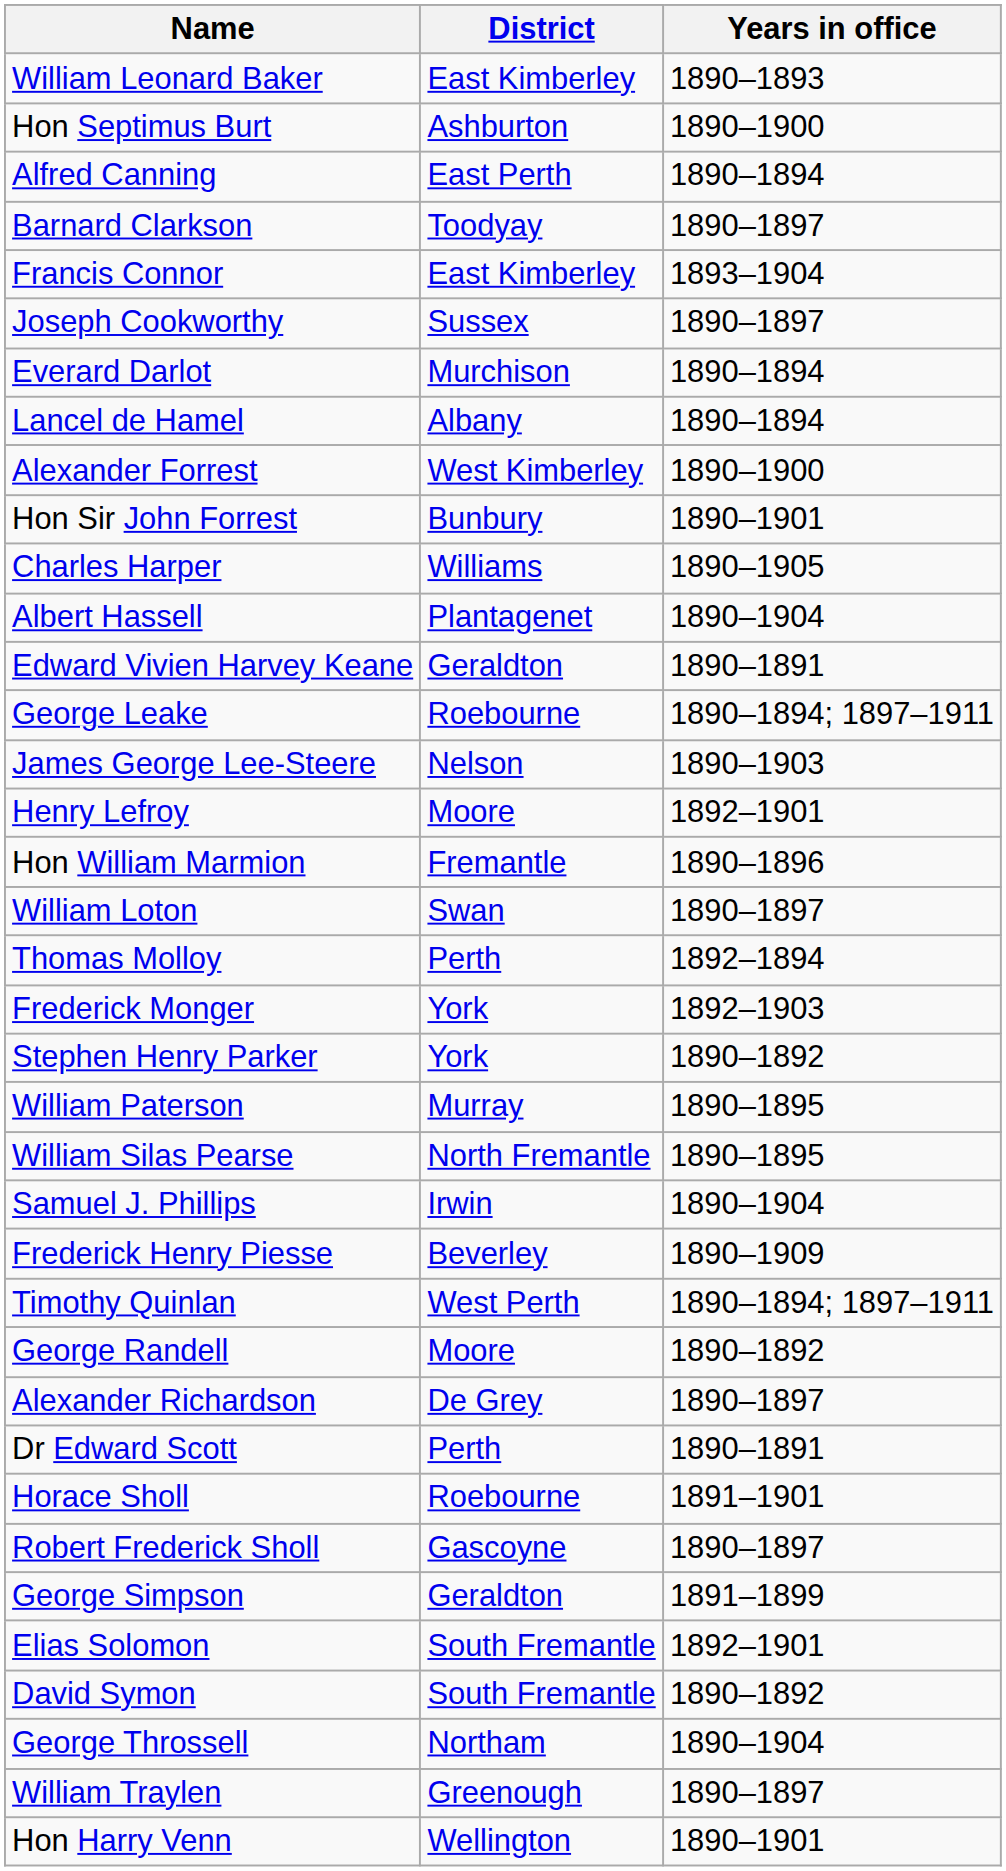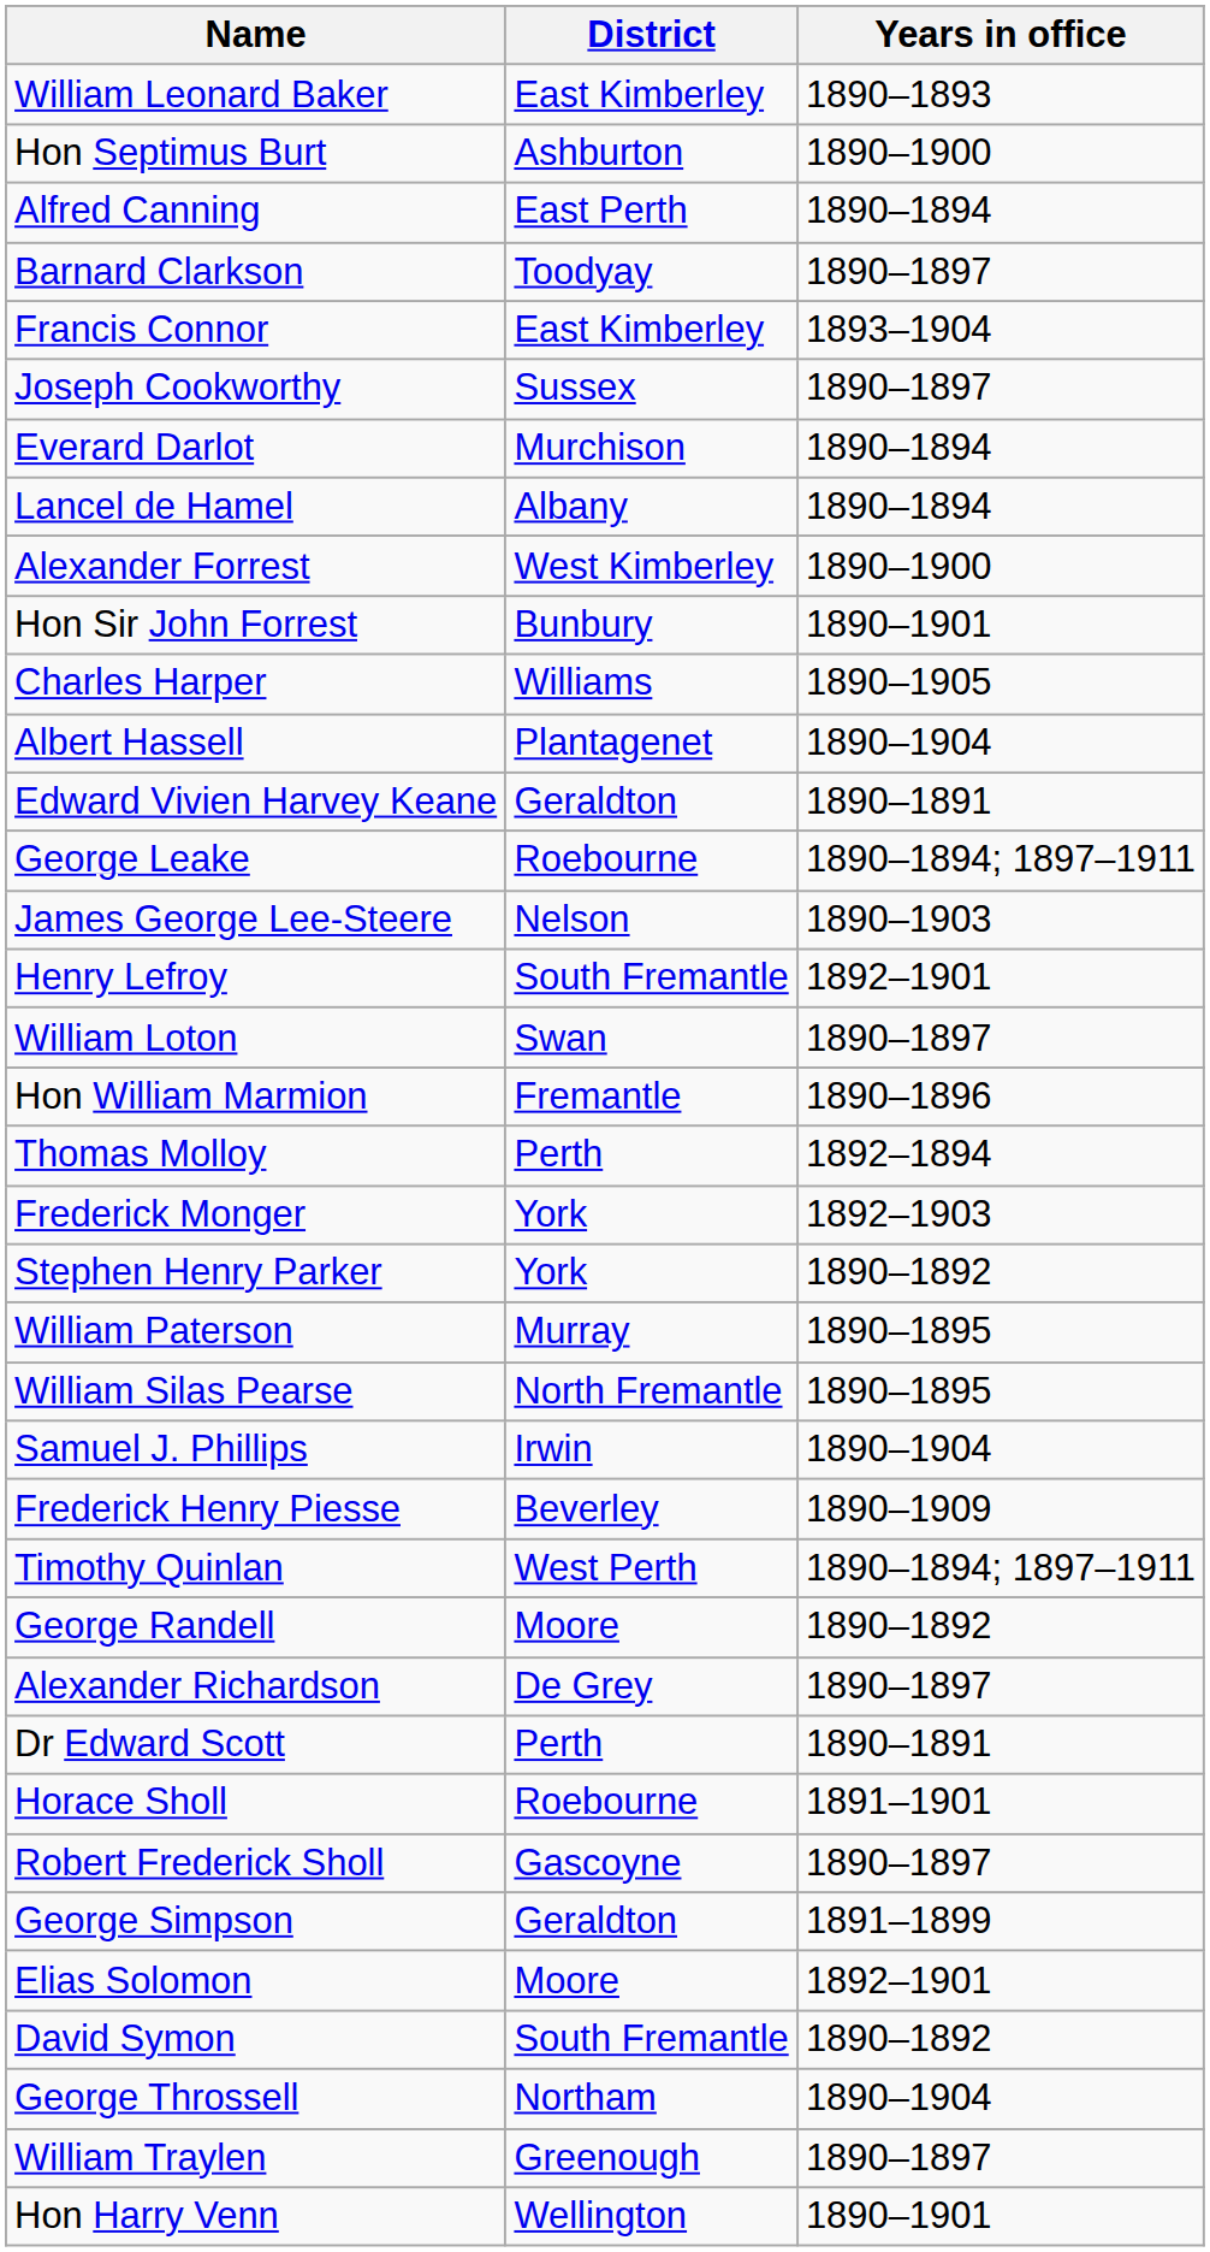 <table class="wikitable sortable">
 <tr>
 <th><strong>Name</strong></th>
 <th><strong><a href='#'>District</a></strong></th>
 <th><strong>Years in office</strong></th>
 </tr>
 <tr>
 <td><a href='#'>William Leonard Baker</a> </td>
 <td><a href='#'>East Kimberley</a></td>
 <td>1890–1893</td>
 </tr>
 <tr>
 <td>Hon <a href='#'>Septimus Burt</a> </td>
 <td><a href='#'>Ashburton</a></td>
 <td>1890–1900</td>
 </tr>
 <tr>
 <td><a href='#'>Alfred Canning</a></td>
 <td><a href='#'>East Perth</a></td>
 <td>1890–1894</td>
 </tr>
 <tr>
 <td><a href='#'>Barnard Clarkson</a></td>
 <td><a href='#'>Toodyay</a></td>
 <td>1890–1897</td>
 </tr>
 <tr>
 <td><a href='#'>Francis Connor</a> </td>
 <td><a href='#'>East Kimberley</a></td>
 <td>1893–1904</td>
 </tr>
 <tr>
 <td><a href='#'>Joseph Cookworthy</a></td>
 <td><a href='#'>Sussex</a></td>
 <td>1890–1897</td>
 </tr>
 <tr>
 <td><a href='#'>Everard Darlot</a></td>
 <td><a href='#'>Murchison</a></td>
 <td>1890–1894</td>
 </tr>
 <tr>
 <td><a href='#'>Lancel de Hamel</a></td>
 <td><a href='#'>Albany</a></td>
 <td>1890–1894</td>
 </tr>
 <tr>
 <td><a href='#'>Alexander Forrest</a></td>
 <td><a href='#'>West Kimberley</a></td>
 <td>1890–1900</td>
 </tr>
 <tr>
 <td>Hon Sir <a href='#'>John Forrest</a> </td>
 <td><a href='#'>Bunbury</a></td>
 <td>1890–1901</td>
 </tr>
 <tr>
 <td><a href='#'>Charles Harper</a></td>
 <td><a href='#'>Williams</a></td>
 <td>1890–1905</td>
 </tr>
 <tr>
 <td><a href='#'>Albert Hassell</a></td>
 <td><a href='#'>Plantagenet</a></td>
 <td>1890–1904</td>
 </tr>
 <tr>
 <td><a href='#'>Edward Vivien Harvey Keane</a> </td>
 <td><a href='#'>Geraldton</a></td>
 <td>1890–1891</td>
 </tr>
 <tr>
 <td><a href='#'>George Leake</a> </td>
 <td><a href='#'>Roebourne</a></td>
 <td>1890–1894; 1897–1911</td>
 </tr>
 <tr>
 <td><a href='#'>James George Lee-Steere</a></td>
 <td><a href='#'>Nelson</a></td>
 <td>1890–1903</td>
 </tr>
 <tr>
 <td><a href='#'>Henry Lefroy</a> </td>
-<td><a href='#'>Moore</a></td>
+<td><a href='#'>South Fremantle</a></td>
 <td>1892–1901</td>
+</tr>
+<tr>
+<td><a href='#'>William Loton</a></td>
+<td><a href='#'>Swan</a></td>
+<td>1890–1897</td>
 </tr>
 <tr>
 <td>Hon <a href='#'>William Marmion</a> </td>
 <td><a href='#'>Fremantle</a></td>
 <td>1890–1896</td>
-</tr>
-<tr>
-<td><a href='#'>William Loton</a></td>
-<td><a href='#'>Swan</a></td>
-<td>1890–1897</td>
 </tr>
 <tr>
 <td><a href='#'>Thomas Molloy</a> </td>
 <td><a href='#'>Perth</a></td>
 <td>1892–1894</td>
 </tr>
 <tr>
 <td><a href='#'>Frederick Monger</a> </td>
 <td><a href='#'>York</a></td>
 <td>1892–1903</td>
 </tr>
 <tr>
 <td><a href='#'>Stephen Henry Parker</a> </td>
 <td><a href='#'>York</a></td>
 <td>1890–1892</td>
 </tr>
 <tr>
 <td><a href='#'>William Paterson</a></td>
 <td><a href='#'>Murray</a></td>
 <td>1890–1895</td>
 </tr>
 <tr>
 <td><a href='#'>William Silas Pearse</a></td>
 <td><a href='#'>North Fremantle</a></td>
 <td>1890–1895</td>
 </tr>
 <tr>
 <td><a href='#'>Samuel J. Phillips</a></td>
 <td><a href='#'>Irwin</a></td>
 <td>1890–1904</td>
 </tr>
 <tr>
 <td><a href='#'>Frederick Henry Piesse</a></td>
 <td><a href='#'>Beverley</a></td>
 <td>1890–1909</td>
 </tr>
 <tr>
 <td><a href='#'>Timothy Quinlan</a></td>
 <td><a href='#'>West Perth</a></td>
 <td>1890–1894; 1897–1911</td>
 </tr>
 <tr>
 <td><a href='#'>George Randell</a> </td>
 <td><a href='#'>Moore</a></td>
 <td>1890–1892</td>
 </tr>
 <tr>
 <td><a href='#'>Alexander Richardson</a></td>
 <td><a href='#'>De Grey</a></td>
 <td>1890–1897</td>
 </tr>
 <tr>
 <td>Dr <a href='#'>Edward Scott</a> </td>
 <td><a href='#'>Perth</a></td>
 <td>1890–1891</td>
 </tr>
 <tr>
 <td><a href='#'>Horace Sholl</a> </td>
 <td><a href='#'>Roebourne</a></td>
 <td>1891–1901</td>
 </tr>
 <tr>
 <td><a href='#'>Robert Frederick Sholl</a></td>
 <td><a href='#'>Gascoyne</a></td>
 <td>1890–1897</td>
 </tr>
 <tr>
 <td><a href='#'>George Simpson</a> </td>
 <td><a href='#'>Geraldton</a></td>
 <td>1891–1899</td>
 </tr>
 <tr>
 <td><a href='#'>Elias Solomon</a> </td>
-<td><a href='#'>South Fremantle</a></td>
+<td><a href='#'>Moore</a></td>
 <td>1892–1901</td>
 </tr>
 <tr>
 <td><a href='#'>David Symon</a> </td>
 <td><a href='#'>South Fremantle</a></td>
 <td>1890–1892</td>
 </tr>
 <tr>
 <td><a href='#'>George Throssell</a></td>
 <td><a href='#'>Northam</a></td>
 <td>1890–1904</td>
 </tr>
 <tr>
 <td><a href='#'>William Traylen</a></td>
 <td><a href='#'>Greenough</a></td>
 <td>1890–1897</td>
 </tr>
 <tr>
 <td>Hon <a href='#'>Harry Venn</a> </td>
 <td><a href='#'>Wellington</a></td>
 <td>1890–1901</td>
 </tr>
 </table>
